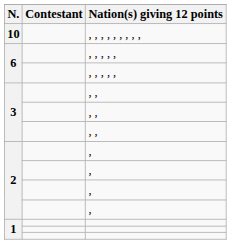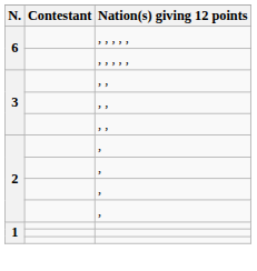 <table class="wikitable plainrowheaders">
 <tr>
 </tr>
 <tr>
 <th scope="col">N.</th>
 <th scope="col">Contestant</th>
 <th scope="col">Nation(s) giving 12 points</th>
-</tr>
-<tr>
-<th scope="row">10</th>
-<td></td>
-<td>, <strong></strong>, <strong></strong>, , , , , , , </td>
 </tr>
 <tr>
 <th scope="row" rowspan="2">6</th>
 <td></td>
 <td>, , , , , </td>
 </tr>
 <tr>
 <td></td>
 <td>, , , , <strong></strong>, <strong></strong></td>
 </tr>
 <tr>
 <th scope="row" rowspan="3">3</th>
 <td></td>
 <td>, , <strong></strong></td>
 </tr>
 <tr>
 <td></td>
 <td><strong></strong>, , <strong></strong></td>
 </tr>
 <tr>
 <td></td>
 <td>, , </td>
 </tr>
 <tr |->
 <th scope="row" rowspan="4">2</th>
 <td></td>
 <td><strong></strong>, </td>
 </tr>
 <tr>
 <td></td>
 <td>, </td>
 </tr>
 <tr>
 <td></td>
 <td>, </td>
 </tr>
 <tr>
 <td></td>
 <td>, </td>
 </tr>
 <tr>
 <th scope="row" rowspan="3">1</th>
 <td></td>
 <td></td>
 </tr>
 <tr>
 <td></td>
 <td></td>
 </tr>
 <tr>
 <td></td>
 <td></td>
 </tr>
 </table>
